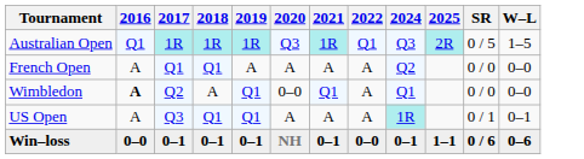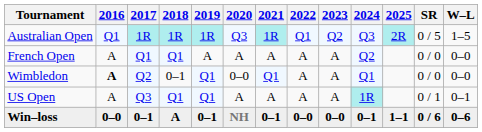 <table class=wikitable style=text-align:center;>
 <tr>
 <th>Tournament</th>
 <th><a href='#'>2016</a></th>
 <th><a href='#'>2017</a></th>
 <th><a href='#'>2018</a></th>
 <th><a href='#'>2019</a></th>
 <th><a href='#'>2020</a></th>
 <th><a href='#'>2021</a></th>
 <th><a href='#'>2022</a></th>
+<th><a href='#'>2023</a></th>
 <th><a href='#'>2024</a></th>
 <th><a href='#'>2025</a></th>
 <th>SR</th>
 <th>W–L</th>
 </tr>
 <tr>
 <td align=left><a href='#'>Australian Open</a></td>
 <td bgcolor=f0f8ff><a href='#'>Q1</a></td>
 <td bgcolor=afeeee><a href='#'>1R</a></td>
 <td bgcolor=afeeee><a href='#'>1R</a></td>
 <td bgcolor=afeeee><a href='#'>1R</a></td>
 <td bgcolor=f0f8ff><a href='#'>Q3</a></td>
 <td bgcolor=afeeee><a href='#'>1R</a></td>
 <td bgcolor=f0f8ff><a href='#'>Q1</a></td>
+<td bgcolor=f0f8ff><a href='#'>Q2</a></td>
 <td bgcolor=f0f8ff><a href='#'>Q3</a></td>
 <td bgcolor=afeeee><a href='#'>2R</a></td>
 <td>0 / 5</td>
 <td>1–5</td>
 </tr>
 <tr>
 <td align=left><a href='#'>French Open</a></td>
 <td>A</td>
 <td bgcolor=f0f8ff><a href='#'>Q1</a></td>
 <td bgcolor=f0f8ff><a href='#'>Q1</a></td>
 <td>A</td>
 <td>A</td>
 <td>A</td>
 <td>A</td>
+<td>A</td>
 <td bgcolor=f0f8ff><a href='#'>Q2</a></td>
 <td></td>
 <td>0 / 0</td>
 <td>0–0</td>
 </tr>
 <tr>
 <td align=left><a href='#'>Wimbledon</a></td>
 <td><strong>A</strong></td>
 <td bgcolor=f0f8ff><a href='#'>Q2</a></td>
-<td>A</td>
+<td>0–1</td>
 <td bgcolor=f0f8ff><a href='#'>Q1</a></td>
 <td>0–0</td>
 <td bgcolor=f0f8ff><a href='#'>Q1</a></td>
+<td>A</td>
 <td>A</td>
 <td bgcolor=f0f8ff><a href='#'>Q1</a></td>
 <td></td>
 <td>0 / 0</td>
 <td>0–0</td>
 </tr>
 <tr>
 <td align=left><a href='#'>US Open</a></td>
 <td>A</td>
 <td bgcolor=f0f8ff><a href='#'>Q3</a></td>
 <td bgcolor=f0f8ff><a href='#'>Q1</a></td>
 <td bgcolor=f0f8ff><a href='#'>Q1</a></td>
 <td>A</td>
 <td>A</td>
 <td>A</td>
+<td>A</td>
 <td bgcolor=afeeee><a href='#'>1R</a></td>
 <td></td>
 <td>0 / 1</td>
 <td>0–1</td>
 </tr>
 <tr style="background:#efefef; font-weight:bold;">
 <td style="text-align:left">Win–loss</td>
 <td>0–0</td>
 <td>0–1</td>
-<td>0–1</td>
+<td>A</td>
 <td>0–1</td>
 <td style="color:#767676;">NH</td>
 <td>0–1</td>
+<td>0–0</td>
 <td>0–0</td>
 <td>0–1</td>
 <td>1–1</td>
 <td>0 / 6</td>
 <td>0–6</td>
 </tr>
 </table>
